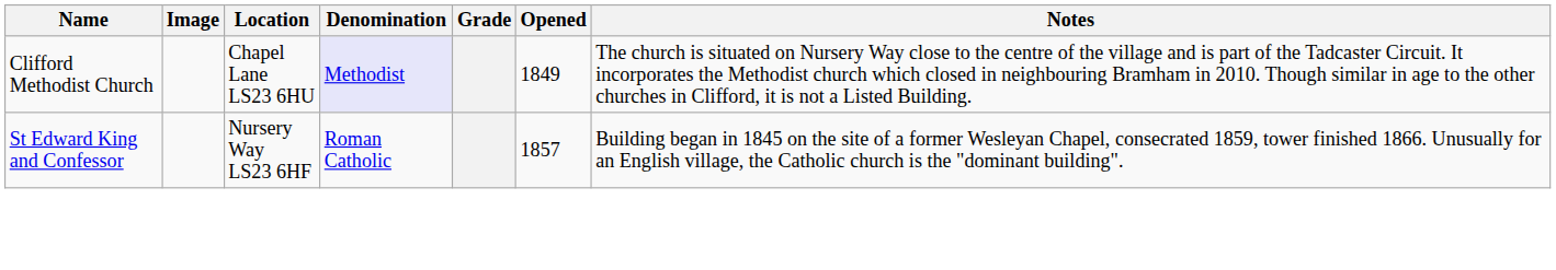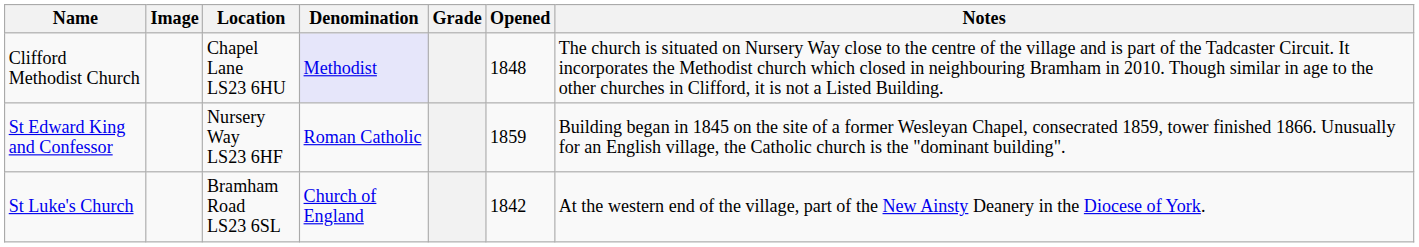 <table class="wikitable sortable">
 <tr>
 <th>Name</th>
 <th class="unsortable">Image</th>
 <th>Location</th>
 <th>Denomination</th>
 <th>Grade</th>
 <th>Opened</th>
 <th class="unsortable">Notes</th>
 </tr>
 <tr>
 <td>Clifford Methodist Church </td>
 <td></td>
 <td>Chapel Lane<br>LS23 6HU</td>
 <td style="background: lavender;"><a href='#'>Methodist</a></td>
 <th></th>
-<td>1849</td>
+<td>1848</td>
 <td>The church is situated on Nursery Way close to the centre of the village and is part of the Tadcaster Circuit. It incorporates the Methodist church which closed in neighbouring Bramham in 2010. Though similar in age to the other churches in Clifford, it is not a Listed Building.</td>
 </tr>
 <tr>
 <td><a href='#'>St Edward King and Confessor</a></td>
 <td></td>
 <td>Nursery Way<br>LS23 6HF</td>
 <td><a href='#'>Roman Catholic</a></td>
 <th></th>
-<td>1857</td>
+<td>1859</td>
 <td>Building began in 1845 on the site of a former Wesleyan Chapel, consecrated 1859, tower finished 1866. Unusually for an English village, the Catholic church is the "dominant building".</td>
 </tr>
+<tr>
+<td><a href='#'>St Luke's Church</a></td>
+<td></td>
+<td>Bramham Road<br>LS23 6SL</td>
+<td><a href='#'>Church of England</a></td>
+<th></th>
+<td>1842</td>
+<td>At the western end of the village, part of the <a href='#'>New Ainsty</a> Deanery in the <a href='#'>Diocese of York</a>.</td>
+</tr>
 </table>
